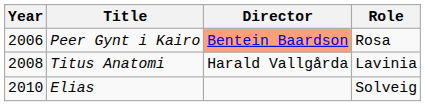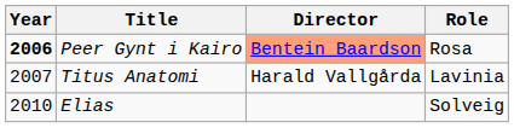 <table class="wikitable" |>
 <tr>
 <th>Year</th>
 <th>Title</th>
 <th>Director</th>
 <th>Role</th>
 </tr>
 <tr>
-<td>2006</td>
+<td><strong>2006</strong></td>
 <td><em>Peer Gynt i Kairo</em></td>
 <td style="background: lightsalmon;"><a href='#'>Bentein Baardson</a></td>
 <td>Rosa</td>
 </tr>
 <tr>
-<td>2008</td>
+<td>2007</td>
 <td><em>Titus Anatomi</em></td>
 <td>Harald Vallgårda</td>
 <td>Lavinia</td>
 </tr>
 <tr>
 <td>2010</td>
 <td><em>Elias</em></td>
 <td></td>
 <td>Solveig</td>
 </tr>
 </table>
